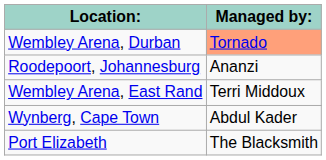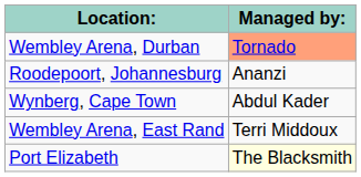 <table class="wikitable">
 <tr>
 <th style="background: #9ED3C8;">Location:</th>
 <th style="background: #9ED3C8;">Managed by:</th>
 </tr>
 <tr>
 <td><a href='#'>Wembley Arena</a>, <a href='#'>Durban</a></td>
 <td style="background: lightsalmon;"><a href='#'>Tornado</a></td>
 </tr>
 <tr>
 <td><a href='#'>Roodepoort</a>, <a href='#'>Johannesburg</a></td>
 <td>Ananzi</td>
 </tr>
 <tr>
+<td><a href='#'>Wynberg</a>, <a href='#'>Cape Town</a></td>
+<td>Abdul Kader</td>
+</tr>
+<tr>
 <td><a href='#'>Wembley Arena</a>, <a href='#'>East Rand</a></td>
 <td>Terri Middoux</td>
 </tr>
 <tr>
-<td><a href='#'>Wynberg</a>, <a href='#'>Cape Town</a></td>
-<td>Abdul Kader</td>
-</tr>
-<tr>
 <td><a href='#'>Port Elizabeth</a></td>
-<td>The Blacksmith</td>
+<td style="background: lightyellow;">The Blacksmith</td>
 </tr>
 </table>
